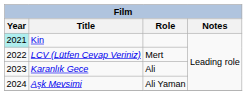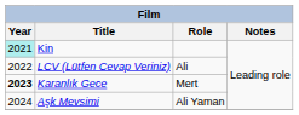 <table class="wikitable" style="font-size: 90%;">
 <tr>
 <th colspan="4" style="background:LightSteelBlue">Film</th>
 </tr>
 <tr>
 <th>Year</th>
 <th>Title</th>
 <th>Role</th>
 <th>Notes</th>
 </tr>
 <tr>
 <td style="background: paleturquoise;">2021</td>
 <td><a href='#'>Kin</a></td>
 <td></td>
 <td rowspan="4">Leading role</td>
 </tr>
 <tr>
 <td>2022</td>
 <td><em><a href='#'>LCV (Lütfen Cevap Veriniz)</a></em></td>
-<td>Mert</td>
+<td>Ali</td>
 </tr>
 <tr>
-<td>2023</td>
+<td><strong>2023</strong></td>
 <td><em><a href='#'>Karanlık Gece</a></em></td>
-<td>Ali</td>
+<td>Mert</td>
 </tr>
 <tr>
 <td>2024</td>
 <td><em><a href='#'>Aşk Mevsimi</a></em></td>
 <td>Ali Yaman</td>
 </tr>
 <tr>
 </tr>
 </table>
